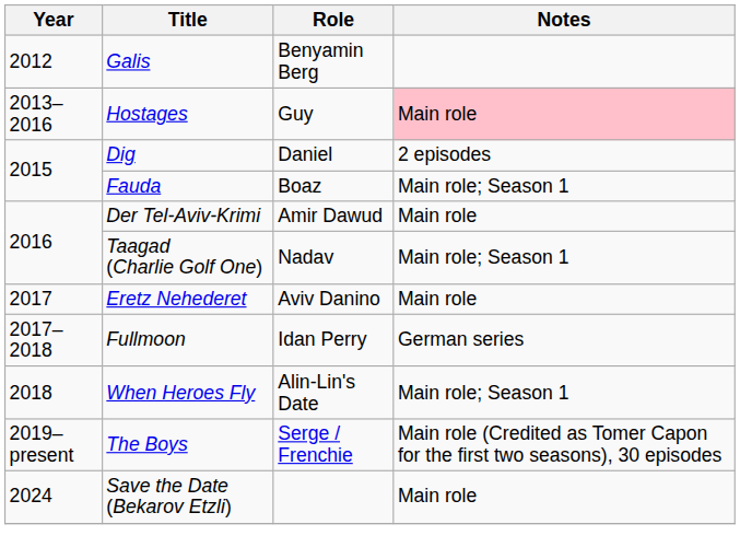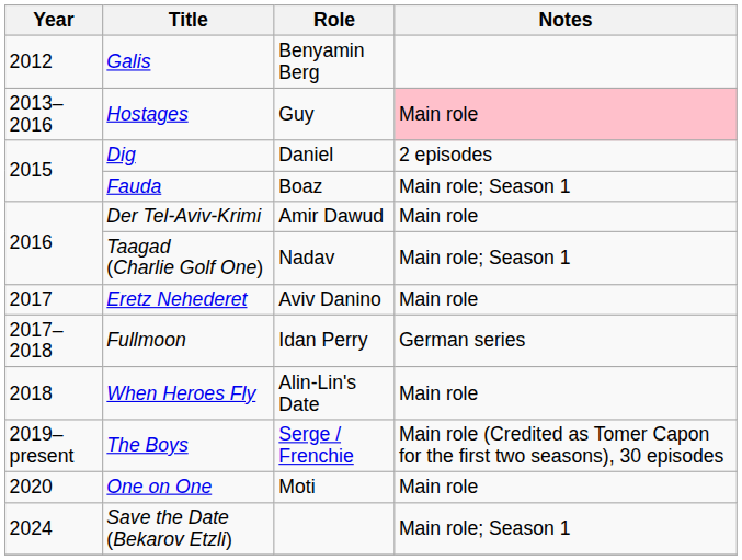 <table class="wikitable sortable">
 <tr>
 <th>Year</th>
 <th>Title</th>
 <th>Role</th>
 <th>Notes</th>
 </tr>
 <tr>
 <td>2012</td>
 <td><em><a href='#'>Galis</a></em></td>
 <td>Benyamin Berg</td>
 <td></td>
 </tr>
 <tr>
 <td>2013–2016</td>
 <td><em><a href='#'>Hostages</a></em></td>
 <td>Guy</td>
 <td style="background: pink;">Main role</td>
 </tr>
 <tr>
 <td rowspan=2>2015</td>
 <td><em><a href='#'>Dig</a></em></td>
 <td>Daniel</td>
 <td>2 episodes</td>
 </tr>
 <tr>
 <td><em><a href='#'>Fauda</a></em></td>
 <td>Boaz</td>
 <td>Main role; Season 1</td>
 </tr>
 <tr>
 <td rowspan=2>2016</td>
 <td><em>Der Tel-Aviv-Krimi</em></td>
 <td>Amir Dawud</td>
 <td>Main role</td>
 </tr>
 <tr>
 <td><em>Taagad</em><br>(<em>Charlie Golf One</em>)</td>
 <td>Nadav</td>
 <td>Main role; Season 1</td>
 </tr>
 <tr>
 <td>2017</td>
 <td><em><a href='#'>Eretz Nehederet</a></em></td>
 <td>Aviv Danino</td>
 <td>Main role</td>
 </tr>
 <tr>
 <td>2017–2018</td>
 <td><em>Fullmoon</em></td>
 <td>Idan Perry</td>
 <td>German series</td>
 </tr>
 <tr>
 <td>2018</td>
 <td><em><a href='#'>When Heroes Fly</a></em></td>
 <td>Alin-Lin's Date</td>
-<td>Main role; Season 1</td>
+<td>Main role</td>
 </tr>
 <tr>
 <td>2019–present</td>
 <td><em><a href='#'>The Boys</a></em></td>
 <td><a href='#'>Serge / Frenchie</a></td>
 <td>Main role (Credited as Tomer Capon for the first two seasons), 30 episodes</td>
 </tr>
 <tr>
+<td>2020</td>
+<td><em><a href='#'>One on One</a></em></td>
+<td>Moti</td>
+<td>Main role</td>
+</tr>
+<tr>
 <td>2024</td>
 <td><em>Save the Date</em> (<em>Bekarov Etzli</em>)</td>
 <td></td>
-<td>Main role</td>
+<td>Main role; Season 1</td>
 </tr>
 <tr>
 </tr>
 </table>
